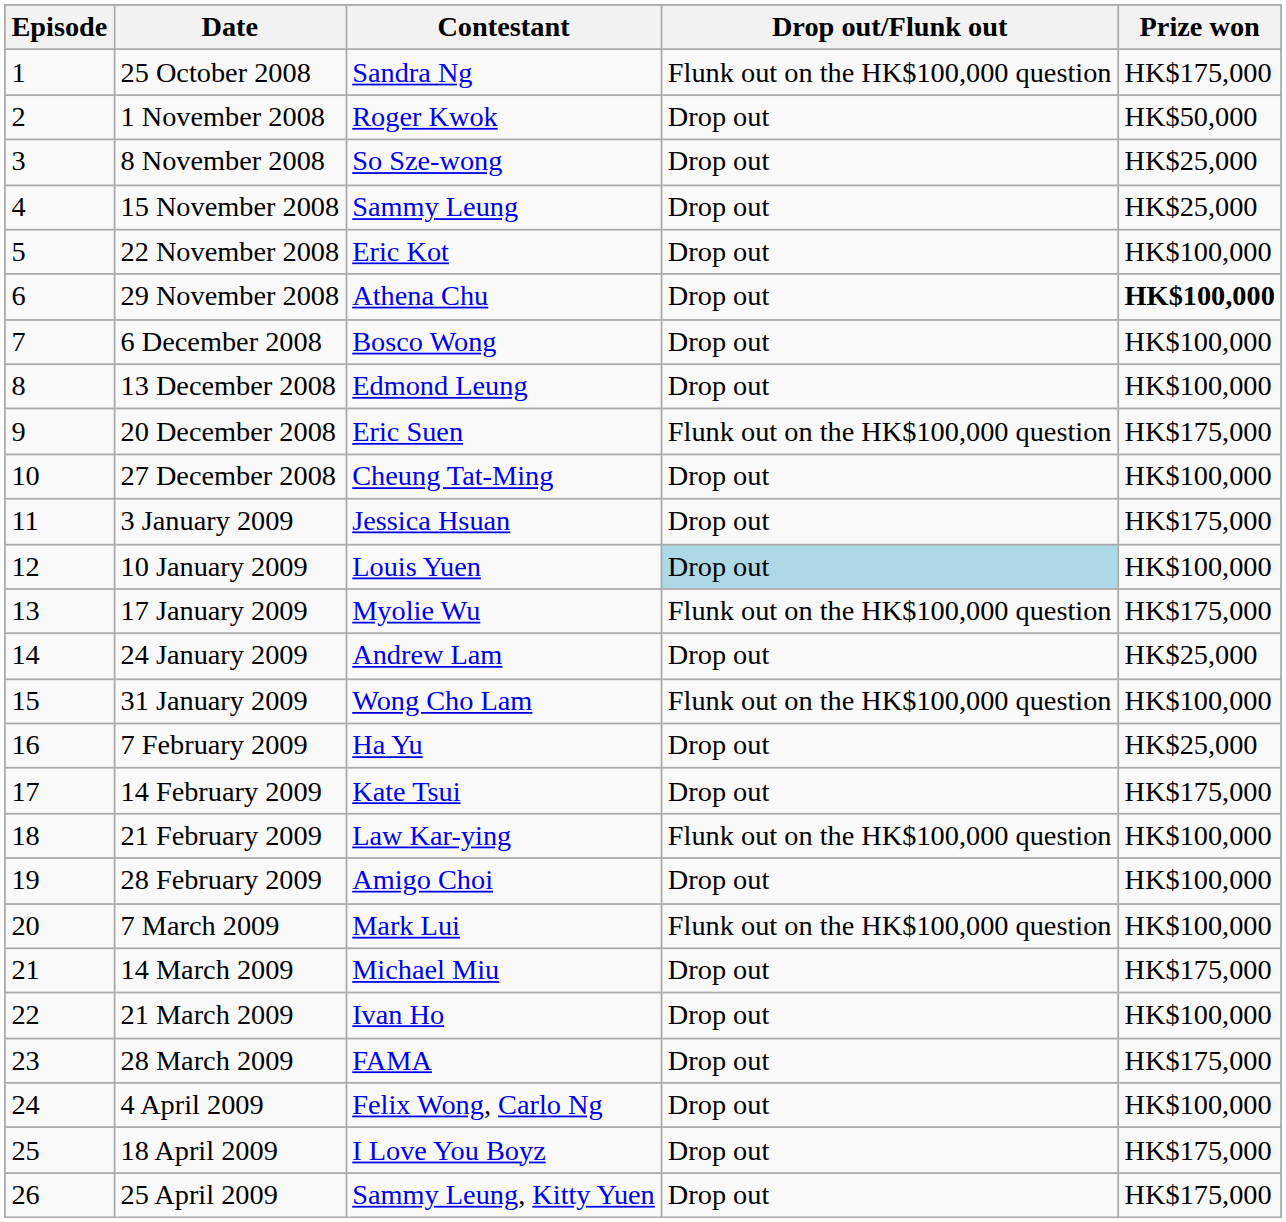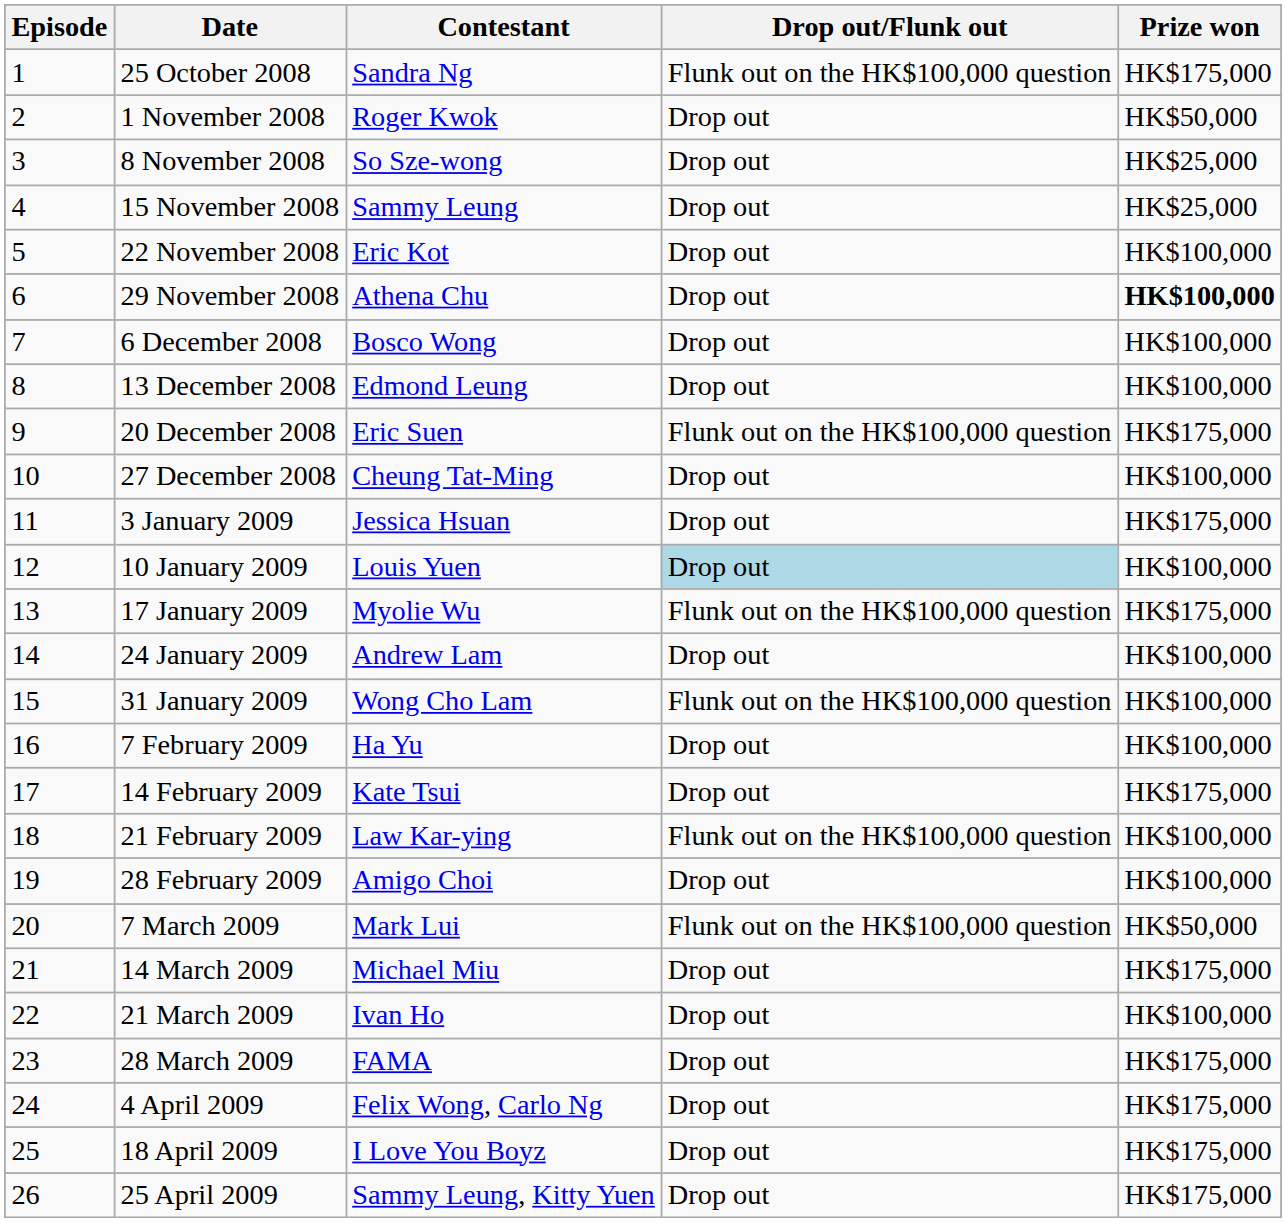 <table class="wikitable">
 <tr>
 <th>Episode</th>
 <th>Date</th>
 <th>Contestant</th>
 <th>Drop out/Flunk out</th>
 <th>Prize won</th>
 </tr>
 <tr>
 <td>1</td>
 <td>25 October 2008</td>
 <td><a href='#'>Sandra Ng</a></td>
 <td>Flunk out on the HK$100,000 question</td>
 <td>HK$175,000</td>
 </tr>
 <tr>
 <td>2</td>
 <td>1 November 2008</td>
 <td><a href='#'>Roger Kwok</a></td>
 <td>Drop out</td>
 <td>HK$50,000</td>
 </tr>
 <tr>
 <td>3</td>
 <td>8 November 2008</td>
 <td><a href='#'>So Sze-wong</a></td>
 <td>Drop out</td>
 <td>HK$25,000</td>
 </tr>
 <tr>
 <td>4</td>
 <td>15 November 2008</td>
 <td><a href='#'>Sammy Leung</a></td>
 <td>Drop out</td>
 <td>HK$25,000</td>
 </tr>
 <tr>
 <td>5</td>
 <td>22 November 2008</td>
 <td><a href='#'>Eric Kot</a></td>
 <td>Drop out</td>
 <td>HK$100,000</td>
 </tr>
 <tr>
 <td>6</td>
 <td>29 November 2008</td>
 <td><a href='#'>Athena Chu</a></td>
 <td>Drop out</td>
 <td><strong>HK$100,000</strong></td>
 </tr>
 <tr>
 <td>7</td>
 <td>6 December 2008</td>
 <td><a href='#'>Bosco Wong</a></td>
 <td>Drop out</td>
 <td>HK$100,000</td>
 </tr>
 <tr>
 <td>8</td>
 <td>13 December 2008</td>
 <td><a href='#'>Edmond Leung</a></td>
 <td>Drop out</td>
 <td>HK$100,000</td>
 </tr>
 <tr>
 <td>9</td>
 <td>20 December 2008</td>
 <td><a href='#'>Eric Suen</a></td>
 <td>Flunk out on the HK$100,000 question</td>
 <td>HK$175,000</td>
 </tr>
 <tr>
 <td>10</td>
 <td>27 December 2008</td>
 <td><a href='#'>Cheung Tat-Ming</a></td>
 <td>Drop out</td>
 <td>HK$100,000</td>
 </tr>
 <tr>
 <td>11</td>
 <td>3 January 2009</td>
 <td><a href='#'>Jessica Hsuan</a></td>
 <td>Drop out</td>
 <td>HK$175,000</td>
 </tr>
 <tr>
 <td>12</td>
 <td>10 January 2009</td>
 <td><a href='#'>Louis Yuen</a></td>
 <td style="background: lightblue;">Drop out</td>
 <td>HK$100,000</td>
 </tr>
 <tr>
 <td>13</td>
 <td>17 January 2009</td>
 <td><a href='#'>Myolie Wu</a></td>
 <td>Flunk out on the HK$100,000 question</td>
 <td>HK$175,000</td>
 </tr>
 <tr>
 <td>14</td>
 <td>24 January 2009</td>
 <td><a href='#'>Andrew Lam</a></td>
 <td>Drop out</td>
-<td>HK$25,000</td>
+<td>HK$100,000</td>
 </tr>
 <tr>
 <td>15</td>
 <td>31 January 2009</td>
 <td><a href='#'>Wong Cho Lam</a></td>
 <td>Flunk out on the HK$100,000 question</td>
 <td>HK$100,000</td>
 </tr>
 <tr>
 <td>16</td>
 <td>7 February 2009</td>
 <td><a href='#'>Ha Yu</a></td>
 <td>Drop out</td>
-<td>HK$25,000</td>
+<td>HK$100,000</td>
 </tr>
 <tr>
 <td>17</td>
 <td>14 February 2009</td>
 <td><a href='#'>Kate Tsui</a></td>
 <td>Drop out</td>
 <td>HK$175,000</td>
 </tr>
 <tr>
 <td>18</td>
 <td>21 February 2009</td>
 <td><a href='#'>Law Kar-ying</a></td>
 <td>Flunk out on the HK$100,000 question</td>
 <td>HK$100,000</td>
 </tr>
 <tr>
 <td>19</td>
 <td>28 February 2009</td>
 <td><a href='#'>Amigo Choi</a></td>
 <td>Drop out</td>
 <td>HK$100,000</td>
 </tr>
 <tr>
 <td>20</td>
 <td>7 March 2009</td>
 <td><a href='#'>Mark Lui</a></td>
 <td>Flunk out on the HK$100,000 question</td>
-<td>HK$100,000</td>
+<td>HK$50,000</td>
 </tr>
 <tr>
 <td>21</td>
 <td>14 March 2009</td>
 <td><a href='#'>Michael Miu</a></td>
 <td>Drop out</td>
 <td>HK$175,000</td>
 </tr>
 <tr>
 <td>22</td>
 <td>21 March 2009</td>
 <td><a href='#'>Ivan Ho</a></td>
 <td>Drop out</td>
 <td>HK$100,000</td>
 </tr>
 <tr>
 <td>23</td>
 <td>28 March 2009</td>
 <td><a href='#'>FAMA</a></td>
 <td>Drop out</td>
 <td>HK$175,000</td>
 </tr>
 <tr>
 <td>24</td>
 <td>4 April 2009</td>
 <td><a href='#'>Felix Wong</a>, <a href='#'>Carlo Ng</a></td>
 <td>Drop out</td>
-<td>HK$100,000</td>
+<td>HK$175,000</td>
 </tr>
 <tr>
 <td>25</td>
 <td>18 April 2009</td>
 <td><a href='#'>I Love You Boyz</a></td>
 <td>Drop out</td>
 <td>HK$175,000</td>
 </tr>
 <tr>
 <td>26</td>
 <td>25 April 2009</td>
 <td><a href='#'>Sammy Leung</a>, <a href='#'>Kitty Yuen</a></td>
 <td>Drop out</td>
 <td>HK$175,000</td>
 </tr>
 </table>
